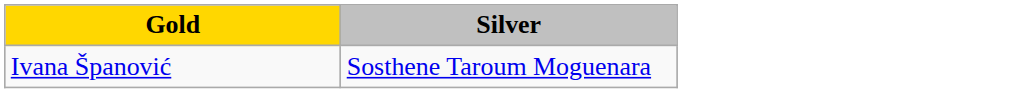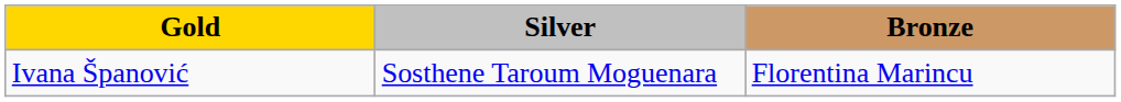 <table class="wikitable" style="text-align:left">
 <tr align="center">
 <td width=200 bgcolor=gold><strong>Gold</strong></td>
 <td width=200 bgcolor=silver><strong>Silver</strong></td>
+<td width=200 bgcolor=CC9966><strong>Bronze</strong></td>
 </tr>
 <tr>
 <td><a href='#'>Ivana Španović</a><br><em></em></td>
 <td><a href='#'>Sosthene Taroum Moguenara</a><br><em></em></td>
+<td><a href='#'>Florentina Marincu</a><br><em></em></td>
 </tr>
 </table>
